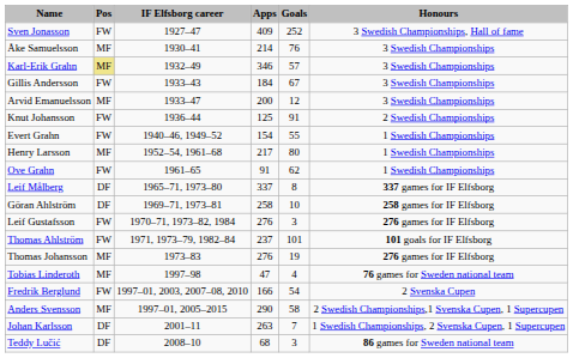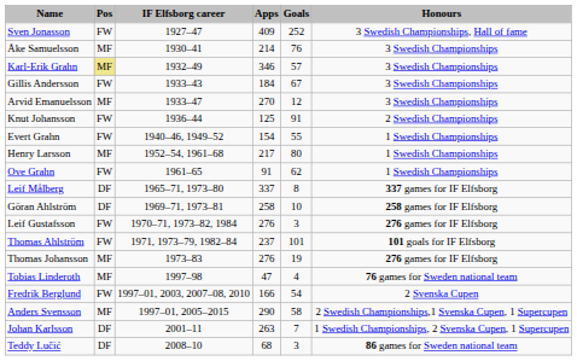 <table class="wikitable sortable" style="text-align: center;font-size:90%;">
 <tr>
 <th style="background:#C0C0C0; color:#000000;">Name</th>
 <th style="background:#C0C0C0; color:#000000;">Pos</th>
 <th style="background:#C0C0C0; color:#000000;">IF Elfsborg career</th>
 <th style="background:#C0C0C0; color:#000000;">Apps</th>
 <th style="background:#C0C0C0; color:#000000;">Goals</th>
 <th style="background:#C0C0C0; color:#000000;">Honours</th>
 </tr>
 <tr>
 <td align="left"> <a href='#'>Sven Jonasson</a></td>
 <td>FW</td>
 <td>1927–47</td>
 <td>409</td>
 <td>252</td>
 <td>3 <a href='#'>Swedish Championships</a>, <a href='#'>Hall of fame</a></td>
 </tr>
 <tr>
 <td align="left"> Åke Samuelsson</td>
 <td>MF</td>
 <td>1930–41</td>
 <td>214</td>
 <td>76</td>
 <td>3 <a href='#'>Swedish Championships</a></td>
 </tr>
 <tr>
 <td align="left"> <a href='#'>Karl-Erik Grahn</a></td>
 <td style="background: khaki;">MF</td>
 <td>1932–49</td>
 <td>346</td>
 <td>57</td>
 <td>3 <a href='#'>Swedish Championships</a></td>
 </tr>
 <tr>
 <td align="left"> Gillis Andersson</td>
 <td>FW</td>
 <td>1933–43</td>
 <td>184</td>
 <td>67</td>
 <td>3 <a href='#'>Swedish Championships</a></td>
 </tr>
 <tr>
 <td align="left"> Arvid Emanuelsson</td>
 <td>MF</td>
 <td>1933–47</td>
-<td>200</td>
+<td>270</td>
 <td>12</td>
 <td>3 <a href='#'>Swedish Championships</a></td>
 </tr>
 <tr>
 <td align="left"> Knut Johansson</td>
 <td>FW</td>
 <td>1936–44</td>
 <td>125</td>
 <td>91</td>
 <td>2 <a href='#'>Swedish Championships</a></td>
 </tr>
 <tr>
 <td align="left"> Evert Grahn</td>
 <td>FW</td>
 <td>1940–46, 1949–52</td>
 <td>154</td>
 <td>55</td>
 <td>1 <a href='#'>Swedish Championships</a></td>
 </tr>
 <tr>
 <td align="left"> Henry Larsson</td>
 <td>MF</td>
 <td>1952–54, 1961–68</td>
 <td>217</td>
 <td>80</td>
 <td>1 <a href='#'>Swedish Championships</a></td>
 </tr>
 <tr>
 <td align="left"> <a href='#'>Ove Grahn</a></td>
 <td>FW</td>
 <td>1961–65</td>
 <td>91</td>
 <td>62</td>
 <td>1 <a href='#'>Swedish Championships</a></td>
 </tr>
 <tr>
 <td align="left"> <a href='#'>Leif Målberg</a></td>
 <td>DF</td>
 <td>1965–71, 1973–80</td>
 <td>337</td>
 <td>8</td>
 <td><strong>337</strong> games for IF Elfsborg</td>
 </tr>
 <tr>
 <td align="left"> Göran Ahlström</td>
 <td>DF</td>
 <td>1969–71, 1973–81</td>
 <td>258</td>
 <td>10</td>
 <td><strong>258</strong> games for IF Elfsborg</td>
 </tr>
 <tr>
 <td align="left"> Leif Gustafsson</td>
 <td>FW</td>
 <td>1970–71, 1973–82, 1984</td>
 <td>276</td>
 <td>3</td>
 <td><strong>276</strong> games for IF Elfsborg</td>
 </tr>
 <tr>
 <td align="left"> <a href='#'>Thomas Ahlström</a></td>
 <td>FW</td>
 <td>1971, 1973–79, 1982–84</td>
 <td>237</td>
 <td>101</td>
 <td><strong>101</strong> goals for IF Elfsborg</td>
 </tr>
 <tr>
 <td align="left"> Thomas Johansson</td>
 <td>MF</td>
 <td>1973–83</td>
 <td>276</td>
 <td>19</td>
 <td><strong>276</strong> games for IF Elfsborg</td>
 </tr>
 <tr>
 <td align="left"> <a href='#'>Tobias Linderoth</a></td>
 <td>MF</td>
 <td>1997–98</td>
 <td>47</td>
 <td>4</td>
 <td><strong>76</strong> games for <a href='#'>Sweden national team</a></td>
 </tr>
 <tr>
 <td align="left"> <a href='#'>Fredrik Berglund</a></td>
 <td>FW</td>
 <td>1997–01, 2003, 2007–08, 2010</td>
 <td>166</td>
 <td>54</td>
 <td>2 <a href='#'>Svenska Cupen</a></td>
 </tr>
 <tr>
 <td align="left"> <a href='#'>Anders Svensson</a></td>
 <td>MF</td>
 <td>1997–01, 2005–2015</td>
 <td>290</td>
 <td>58</td>
 <td>2 <a href='#'>Swedish Championships</a>,1 <a href='#'>Svenska Cupen</a>, 1 <a href='#'>Supercupen</a></td>
 </tr>
 <tr>
 <td align="left"> <a href='#'>Johan Karlsson</a></td>
 <td>DF</td>
 <td>2001–11</td>
 <td>263</td>
 <td>7</td>
 <td>1 <a href='#'>Swedish Championships</a>, 2 <a href='#'>Svenska Cupen</a>, 1 <a href='#'>Supercupen</a></td>
 </tr>
 <tr>
 <td align="left"> <a href='#'>Teddy Lučić</a></td>
 <td>DF</td>
 <td>2008–10</td>
 <td>68</td>
 <td>3</td>
 <td><strong>86</strong> games for <a href='#'>Sweden national team</a></td>
 </tr>
 </table>
